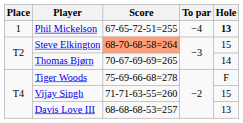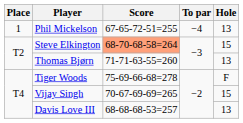 <table class="wikitable">
 <tr>
 <th>Place</th>
 <th>Player</th>
 <th>Score</th>
 <th>To par</th>
 <th>Hole</th>
 </tr>
 <tr>
 <td align=center>1</td>
 <td> <a href='#'>Phil Mickelson</a></td>
 <td>67-65-72-51=255</td>
 <td align=center>−4</td>
-<td align=center><strong>13</strong></td>
+<td align=center>13</td>
 </tr>
 <tr>
 <td rowspan="2" style="text-align:center;">T2</td>
 <td> <a href='#'>Steve Elkington</a></td>
 <td style="background: lightsalmon;">68-70-68-58=264</td>
 <td rowspan="2" style="text-align:center;">−3</td>
 <td align=center>15</td>
 </tr>
 <tr>
 <td> <a href='#'>Thomas Bjørn</a></td>
-<td>70-67-69-69=265</td>
-<td align=center>14</td>
+<td>71-71-63-55=260</td>
+<td align=center>13</td>
 </tr>
 <tr>
 <td rowspan="3" style="text-align:center;">T4</td>
 <td> <a href='#'>Tiger Woods</a></td>
 <td>75-69-66-68=278</td>
 <td rowspan="3" style="text-align:center;">−2</td>
 <td align=center>F</td>
 </tr>
 <tr>
 <td> <a href='#'>Vijay Singh</a></td>
-<td>71-71-63-55=260</td>
+<td>70-67-69-69=265</td>
 <td align=center>15</td>
 </tr>
 <tr>
 <td> <a href='#'>Davis Love III</a></td>
 <td>68-68-68-53=257</td>
 <td align=center>13</td>
 </tr>
 </table>
